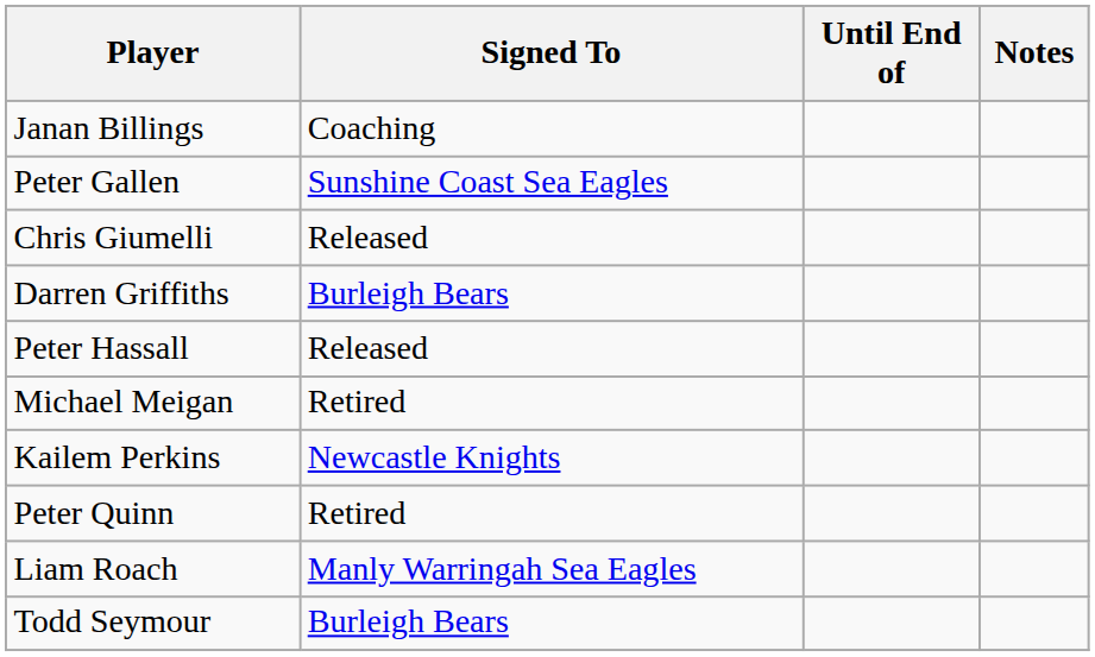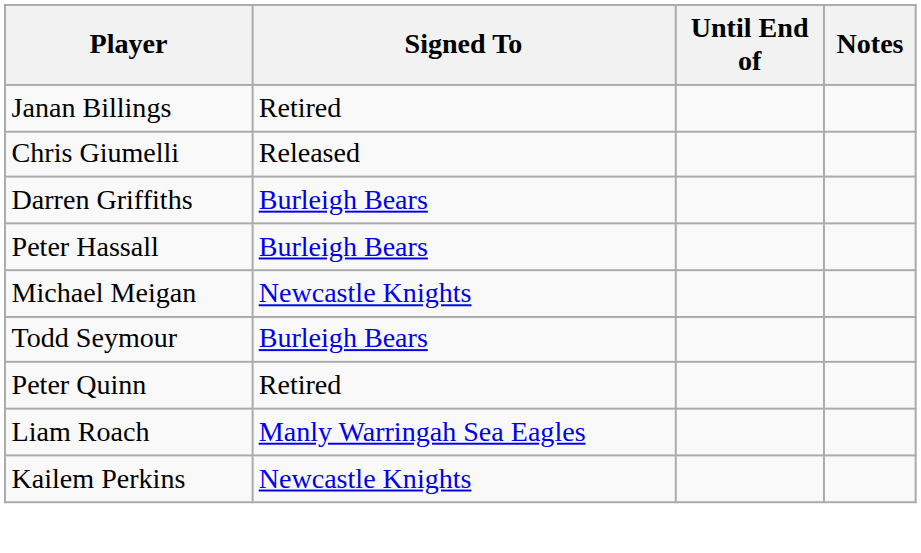 <table class="wikitable" style="font-size:90%">
 <tr style="background:#efefef;">
 <th style="width:120px;">Player</th>
 <th style="width:210px;">Signed To</th>
 <th style="width:70px;">Until End of</th>
 <th style="width:40px;">Notes</th>
 </tr>
 <tr>
 <td>Janan Billings</td>
-<td>Coaching</td>
+<td>Retired</td>
 <td></td>
 <td></td>
-</tr>
-<tr>
-<td>Peter Gallen</td>
-<td> <a href='#'>Sunshine Coast Sea Eagles</a></td>
-<td></td>
-<td><div></div></td>
 </tr>
 <tr>
 <td>Chris Giumelli</td>
 <td>Released</td>
 <td></td>
 <td></td>
 </tr>
 <tr>
 <td>Darren Griffiths</td>
 <td> <a href='#'>Burleigh Bears</a></td>
 <td></td>
 <td><div></div></td>
 </tr>
 <tr>
 <td>Peter Hassall</td>
-<td>Released</td>
+<td> <a href='#'>Burleigh Bears</a></td>
 <td></td>
 <td></td>
 </tr>
 <tr>
 <td>Michael Meigan</td>
-<td>Retired</td>
+<td> <a href='#'>Newcastle Knights</a></td>
 <td></td>
 <td></td>
 </tr>
 <tr>
-<td>Kailem Perkins</td>
-<td> <a href='#'>Newcastle Knights</a></td>
+<td>Todd Seymour</td>
+<td> <a href='#'>Burleigh Bears</a></td>
 <td></td>
 <td><div></div></td>
 </tr>
 <tr>
 <td>Peter Quinn</td>
 <td>Retired</td>
 <td></td>
 <td></td>
 </tr>
 <tr>
 <td>Liam Roach</td>
 <td> <a href='#'>Manly Warringah Sea Eagles</a></td>
 <td></td>
 <td><div></div></td>
 </tr>
 <tr>
-<td>Todd Seymour</td>
-<td> <a href='#'>Burleigh Bears</a></td>
+<td>Kailem Perkins</td>
+<td> <a href='#'>Newcastle Knights</a></td>
 <td></td>
 <td><div></div></td>
 </tr>
 </table>
